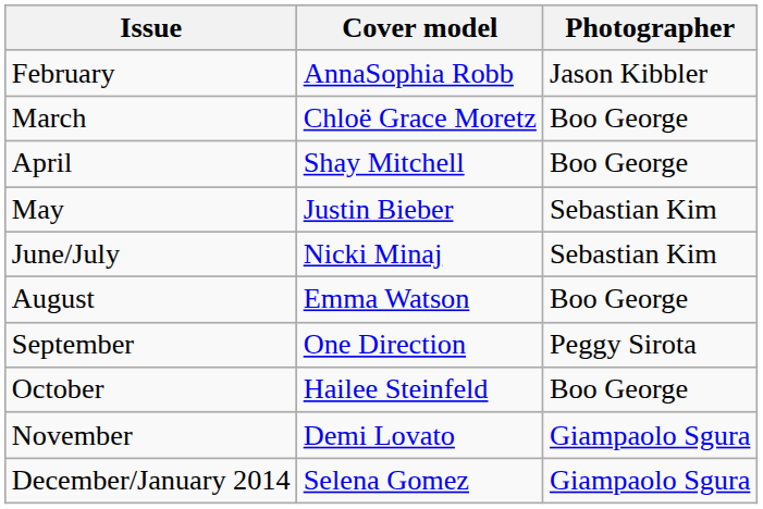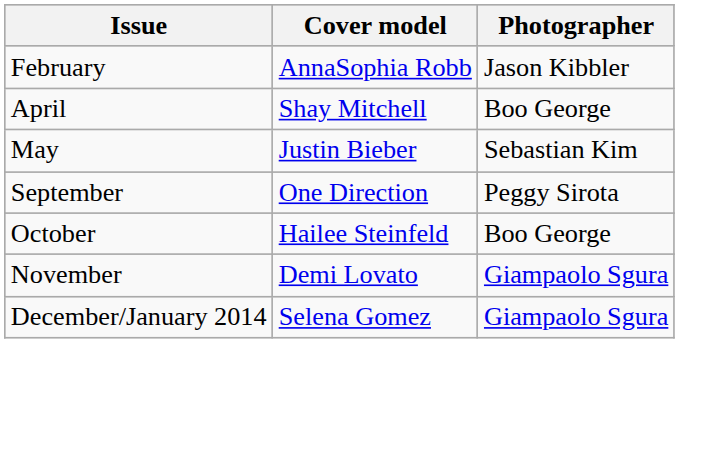 <table class="sortable wikitable">
 <tr>
 <th>Issue</th>
 <th>Cover model</th>
 <th>Photographer</th>
 </tr>
 <tr>
 <td>February</td>
 <td><a href='#'>AnnaSophia Robb</a></td>
 <td>Jason Kibbler</td>
 </tr>
 <tr>
-<td>March</td>
-<td><a href='#'>Chloë Grace Moretz</a></td>
-<td>Boo George</td>
-</tr>
-<tr>
 <td>April</td>
 <td><a href='#'>Shay Mitchell</a></td>
 <td>Boo George</td>
 </tr>
 <tr>
 <td>May</td>
 <td><a href='#'>Justin Bieber</a></td>
 <td>Sebastian Kim</td>
-</tr>
-<tr>
-<td>June/July</td>
-<td><a href='#'>Nicki Minaj</a></td>
-<td>Sebastian Kim</td>
-</tr>
-<tr>
-<td>August</td>
-<td><a href='#'>Emma Watson</a></td>
-<td>Boo George</td>
 </tr>
 <tr>
 <td>September</td>
 <td><a href='#'>One Direction</a></td>
 <td>Peggy Sirota</td>
 </tr>
 <tr>
 <td>October</td>
 <td><a href='#'>Hailee Steinfeld</a></td>
 <td>Boo George</td>
 </tr>
 <tr>
 <td>November</td>
 <td><a href='#'>Demi Lovato</a></td>
 <td><a href='#'>Giampaolo Sgura</a></td>
 </tr>
 <tr>
 <td>December/January 2014</td>
 <td><a href='#'>Selena Gomez</a></td>
 <td><a href='#'>Giampaolo Sgura</a></td>
 </tr>
 </table>
